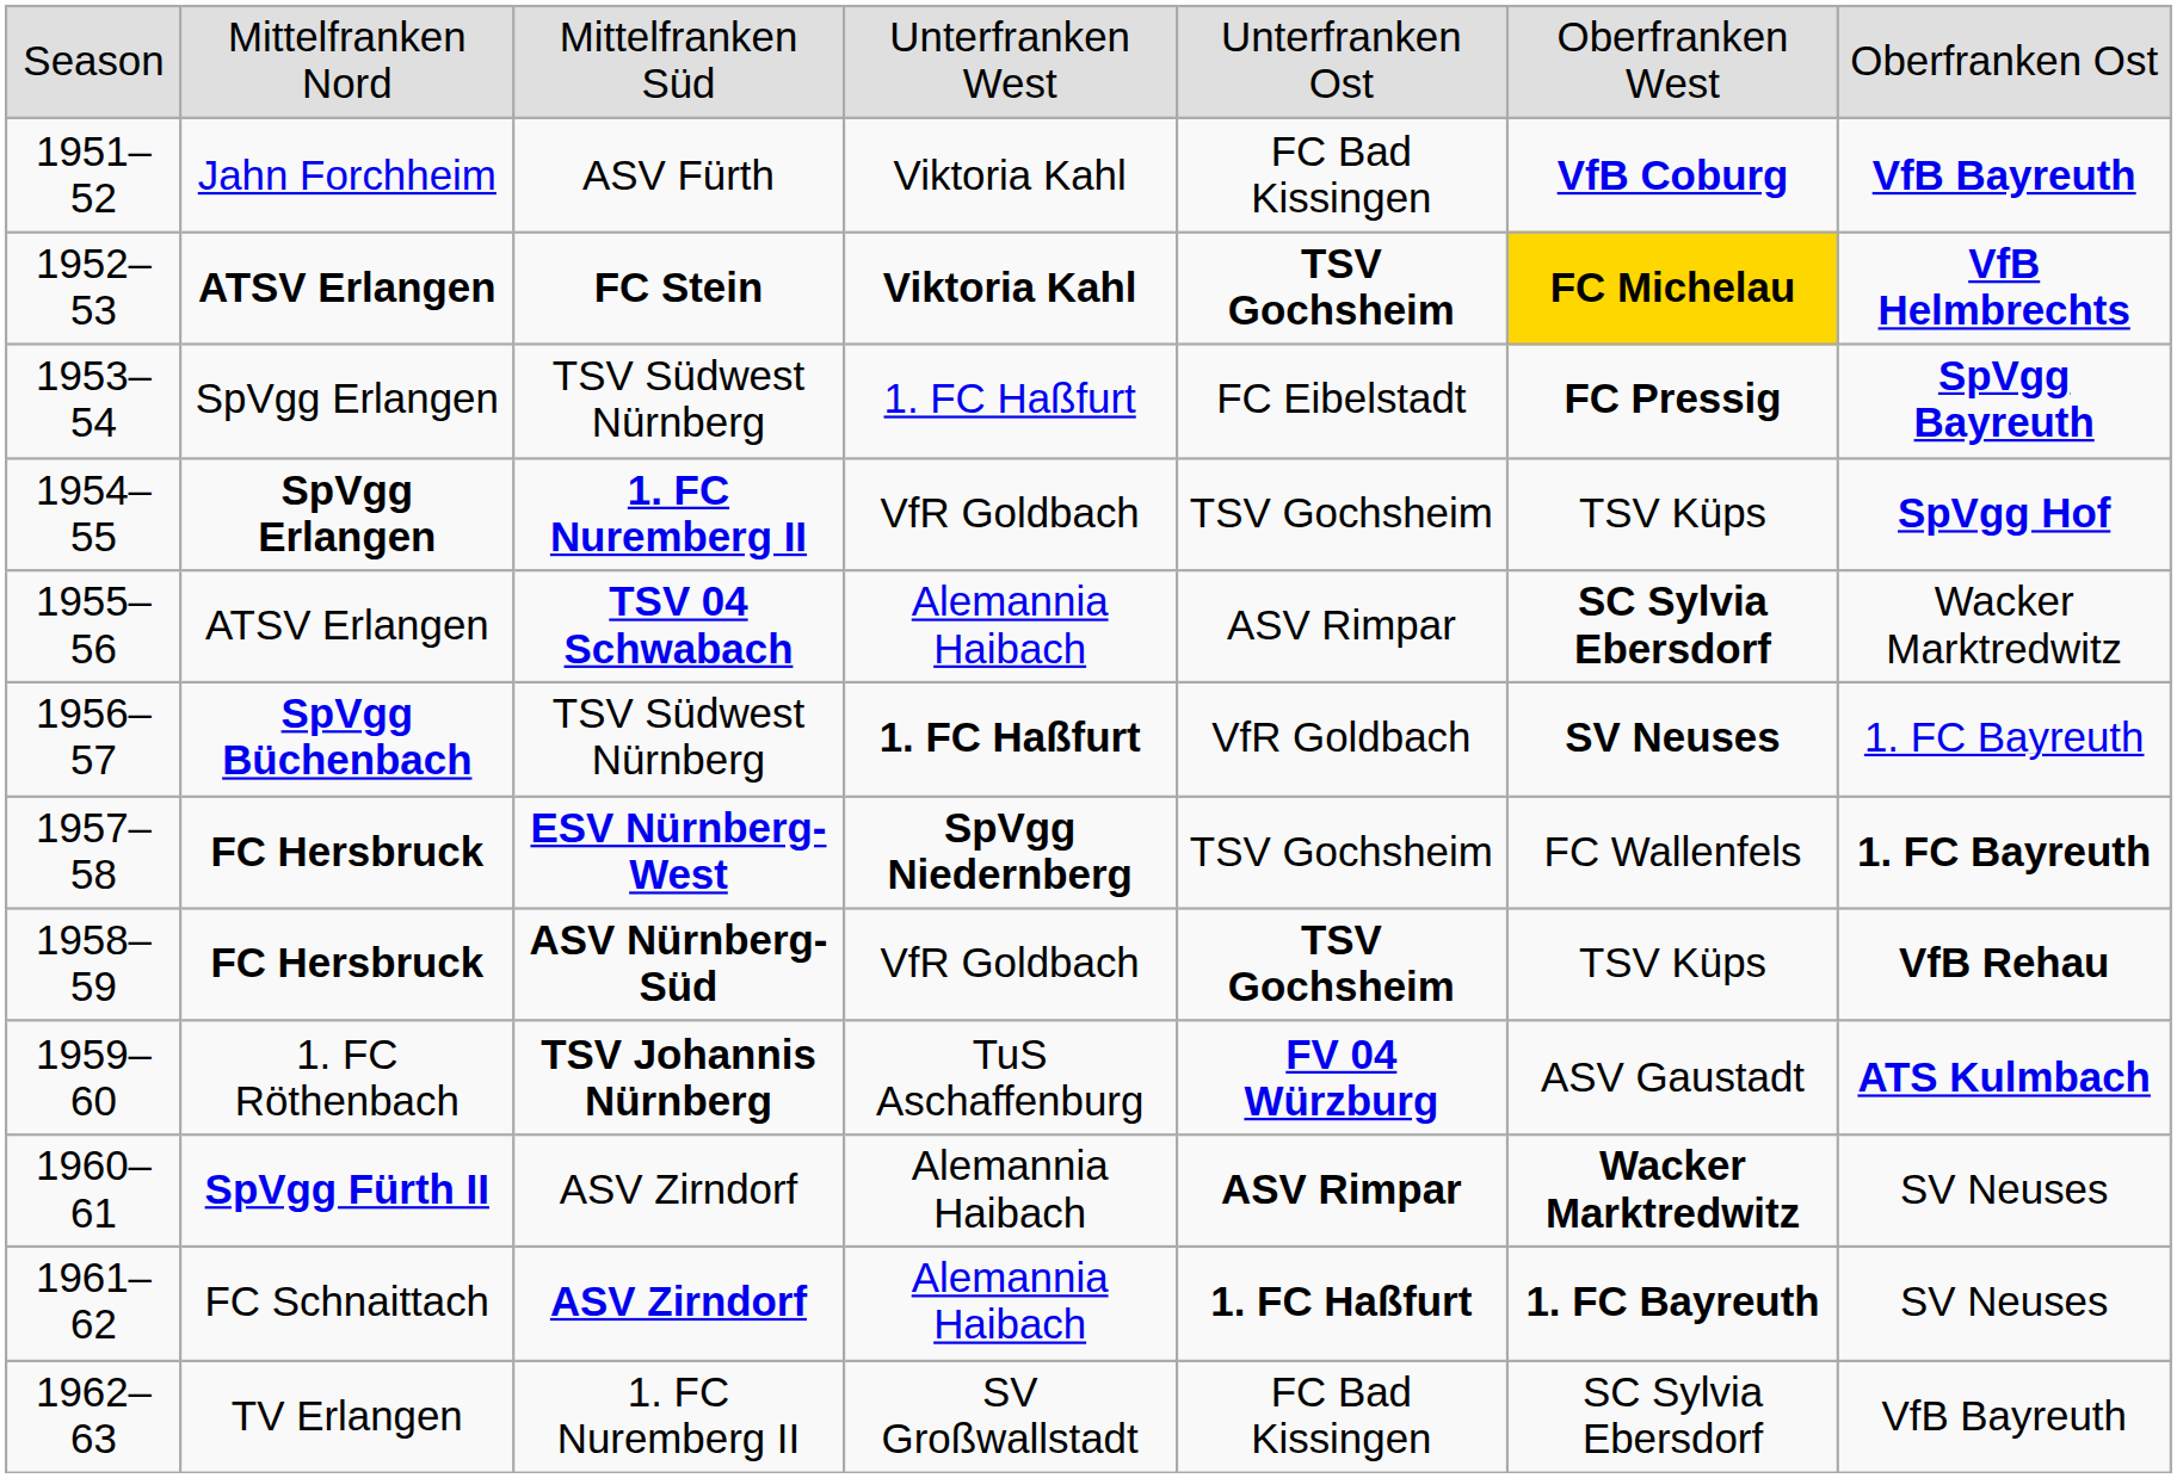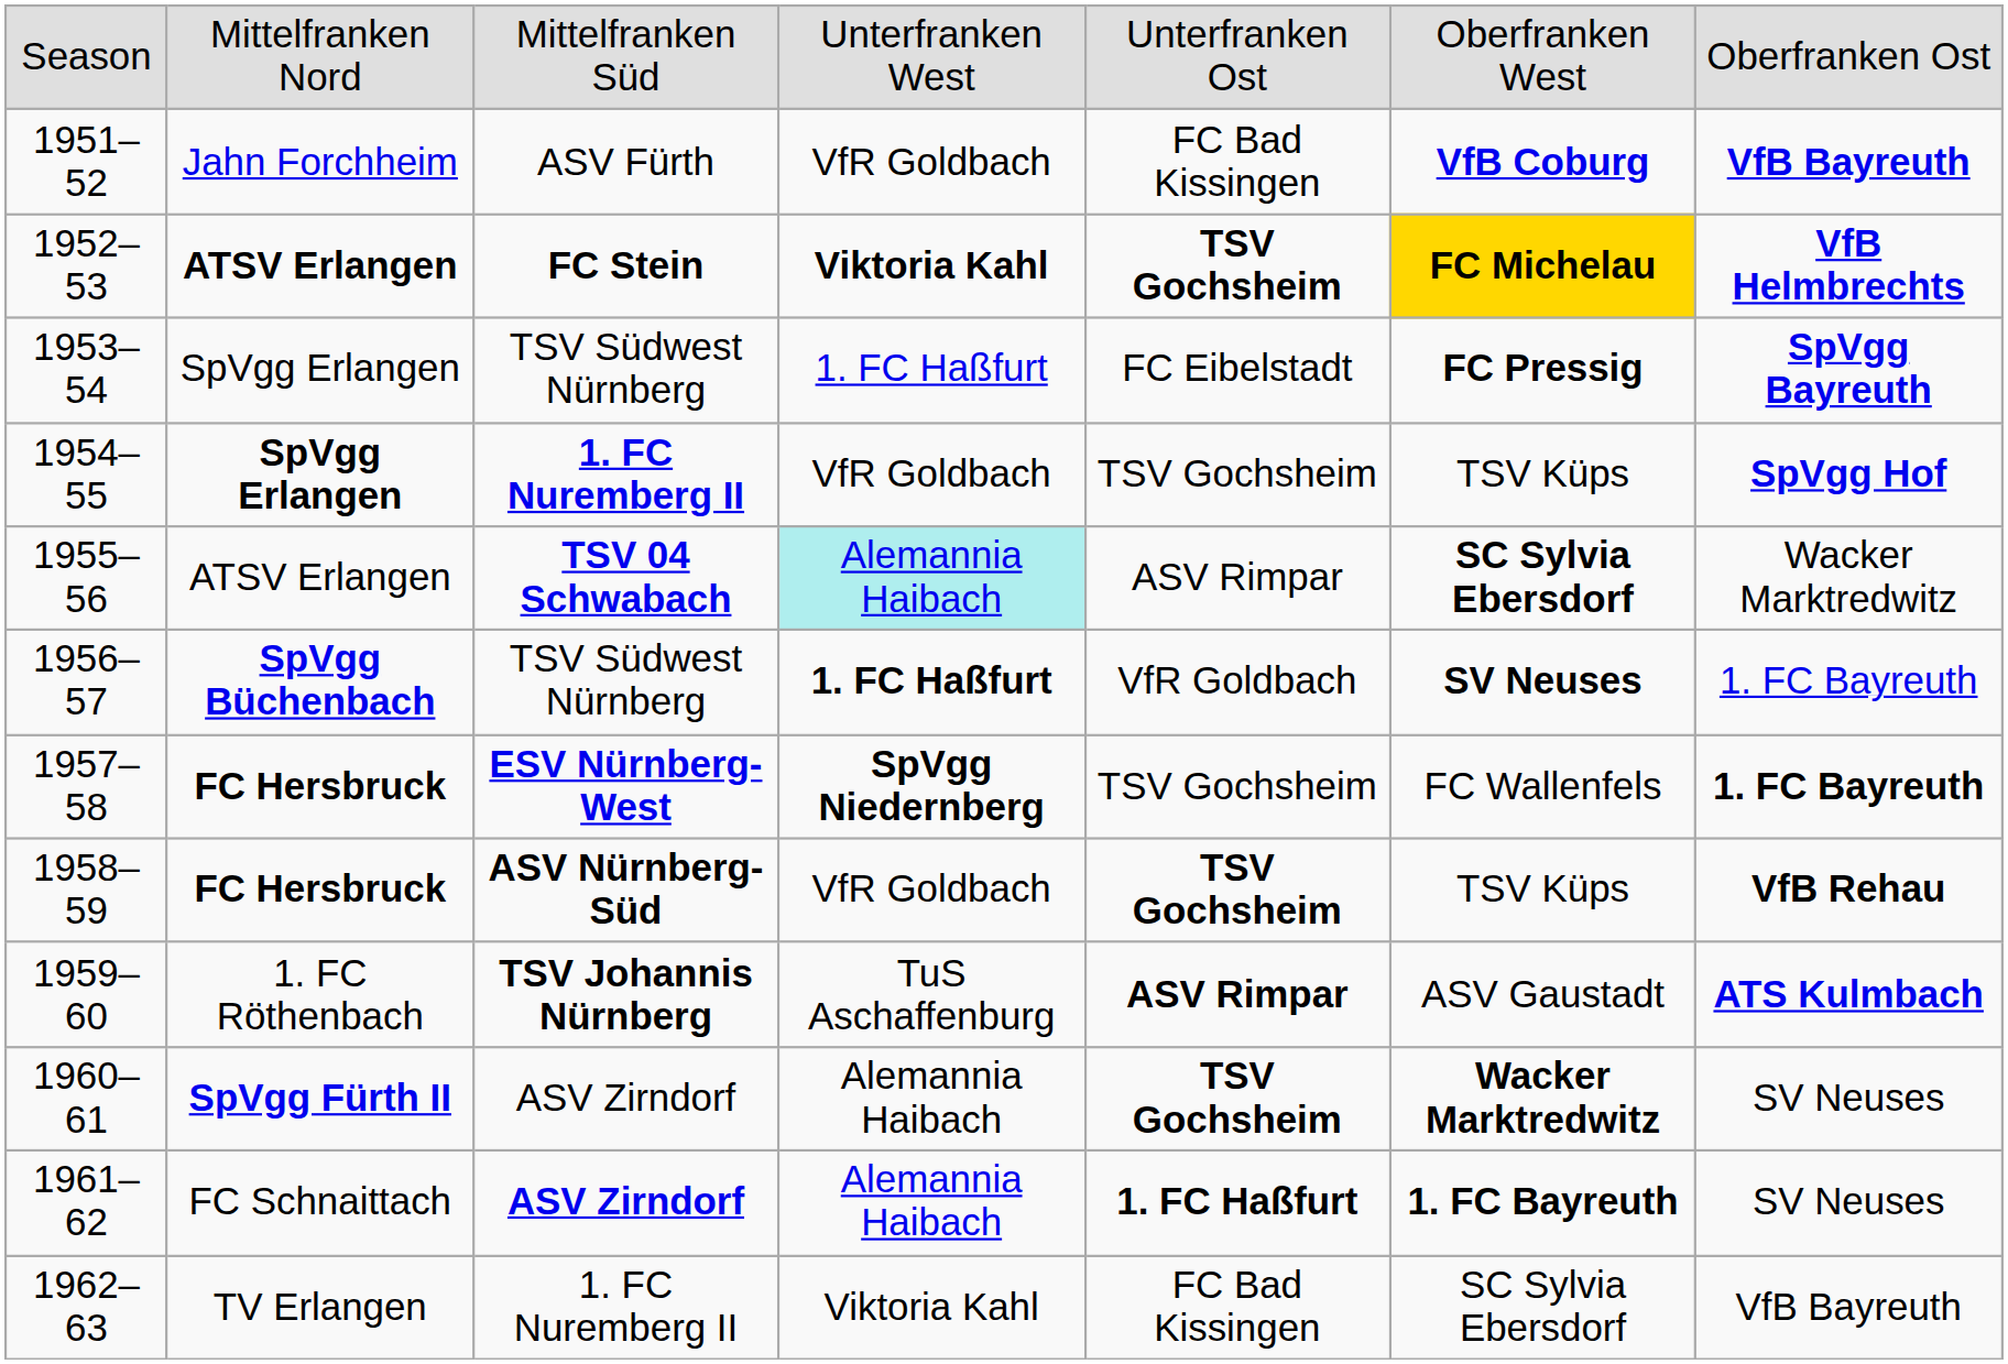 <table class="wikitable">
 <tr align="center" bgcolor="#dfdfdf">
 <td width="60">Season</td>
 <td width="120">Mittelfranken Nord</td>
 <td width="120">Mittelfranken Süd</td>
 <td width="120">Unterfranken West</td>
 <td width="120">Unterfranken Ost</td>
 <td width="120">Oberfranken West</td>
 <td width="120">Oberfranken Ost</td>
 </tr>
 <tr align="center">
 <td>1951–52</td>
 <td><a href='#'>Jahn Forchheim</a></td>
 <td>ASV Fürth</td>
-<td>Viktoria Kahl</td>
+<td>VfR Goldbach</td>
 <td>FC Bad Kissingen</td>
 <td><strong><a href='#'>VfB Coburg</a></strong></td>
 <td><strong><a href='#'>VfB Bayreuth</a></strong></td>
 </tr>
 <tr align="center">
 <td>1952–53</td>
 <td><strong>ATSV Erlangen</strong></td>
 <td><strong>FC Stein</strong></td>
 <td><strong>Viktoria Kahl</strong></td>
 <td><strong>TSV Gochsheim</strong></td>
 <td style="background: gold;"><strong>FC Michelau</strong></td>
 <td><strong><a href='#'>VfB Helmbrechts</a></strong></td>
 </tr>
 <tr align="center">
 <td>1953–54</td>
 <td>SpVgg Erlangen</td>
 <td>TSV Südwest Nürnberg</td>
 <td><a href='#'>1. FC Haßfurt</a></td>
 <td>FC Eibelstadt</td>
 <td><strong>FC Pressig</strong></td>
 <td><strong><a href='#'>SpVgg Bayreuth</a></strong></td>
 </tr>
 <tr align="center">
 <td>1954–55</td>
 <td><strong>SpVgg Erlangen</strong></td>
 <td><strong><a href='#'>1. FC Nuremberg II</a></strong></td>
 <td>VfR Goldbach</td>
 <td>TSV Gochsheim</td>
 <td>TSV Küps</td>
 <td><strong><a href='#'>SpVgg Hof</a></strong></td>
 </tr>
 <tr align="center">
 <td>1955–56</td>
 <td>ATSV Erlangen</td>
 <td><strong><a href='#'>TSV 04 Schwabach</a></strong></td>
-<td><a href='#'>Alemannia Haibach</a></td>
+<td style="background: paleturquoise;"><a href='#'>Alemannia Haibach</a></td>
 <td>ASV Rimpar</td>
 <td><strong>SC Sylvia Ebersdorf</strong></td>
 <td>Wacker Marktredwitz</td>
 </tr>
 <tr align="center">
 <td>1956–57</td>
 <td><strong><a href='#'>SpVgg Büchenbach</a></strong></td>
 <td>TSV Südwest Nürnberg</td>
 <td><strong>1. FC Haßfurt</strong></td>
 <td>VfR Goldbach</td>
 <td><strong>SV Neuses</strong></td>
 <td><a href='#'>1. FC Bayreuth</a></td>
 </tr>
 <tr align="center">
 <td>1957–58</td>
 <td><strong>FC Hersbruck</strong></td>
 <td><strong><a href='#'>ESV Nürnberg-West</a></strong></td>
 <td><strong>SpVgg Niedernberg</strong></td>
 <td>TSV Gochsheim</td>
 <td>FC Wallenfels</td>
 <td><strong>1. FC Bayreuth</strong></td>
 </tr>
 <tr align="center">
 <td>1958–59</td>
 <td><strong>FC Hersbruck</strong></td>
 <td><strong>ASV Nürnberg-Süd</strong></td>
 <td>VfR Goldbach</td>
 <td><strong>TSV Gochsheim</strong></td>
 <td>TSV Küps</td>
 <td><strong>VfB Rehau</strong></td>
 </tr>
 <tr align="center">
 <td>1959–60</td>
 <td>1. FC Röthenbach</td>
 <td><strong>TSV Johannis Nürnberg</strong></td>
 <td>TuS Aschaffenburg</td>
-<td><strong><a href='#'>FV 04 Würzburg</a></strong></td>
+<td><strong>ASV Rimpar</strong></td>
 <td>ASV Gaustadt</td>
 <td><strong><a href='#'>ATS Kulmbach</a></strong></td>
 </tr>
 <tr align="center">
 <td>1960–61</td>
 <td><strong><a href='#'>SpVgg Fürth II</a></strong></td>
 <td>ASV Zirndorf</td>
 <td>Alemannia Haibach</td>
-<td><strong>ASV Rimpar</strong></td>
+<td><strong>TSV Gochsheim</strong></td>
 <td><strong>Wacker Marktredwitz</strong></td>
 <td>SV Neuses</td>
 </tr>
 <tr align="center">
 <td>1961–62</td>
 <td>FC Schnaittach</td>
 <td><strong><a href='#'>ASV Zirndorf</a></strong></td>
 <td><a href='#'>Alemannia Haibach</a></td>
 <td><strong>1. FC Haßfurt</strong></td>
 <td><strong>1. FC Bayreuth</strong></td>
 <td>SV Neuses</td>
 </tr>
 <tr align="center">
 <td>1962–63</td>
 <td>TV Erlangen</td>
 <td>1. FC Nuremberg II</td>
-<td>SV Großwallstadt</td>
+<td>Viktoria Kahl</td>
 <td>FC Bad Kissingen</td>
 <td>SC Sylvia Ebersdorf</td>
 <td>VfB Bayreuth</td>
 </tr>
 </table>
